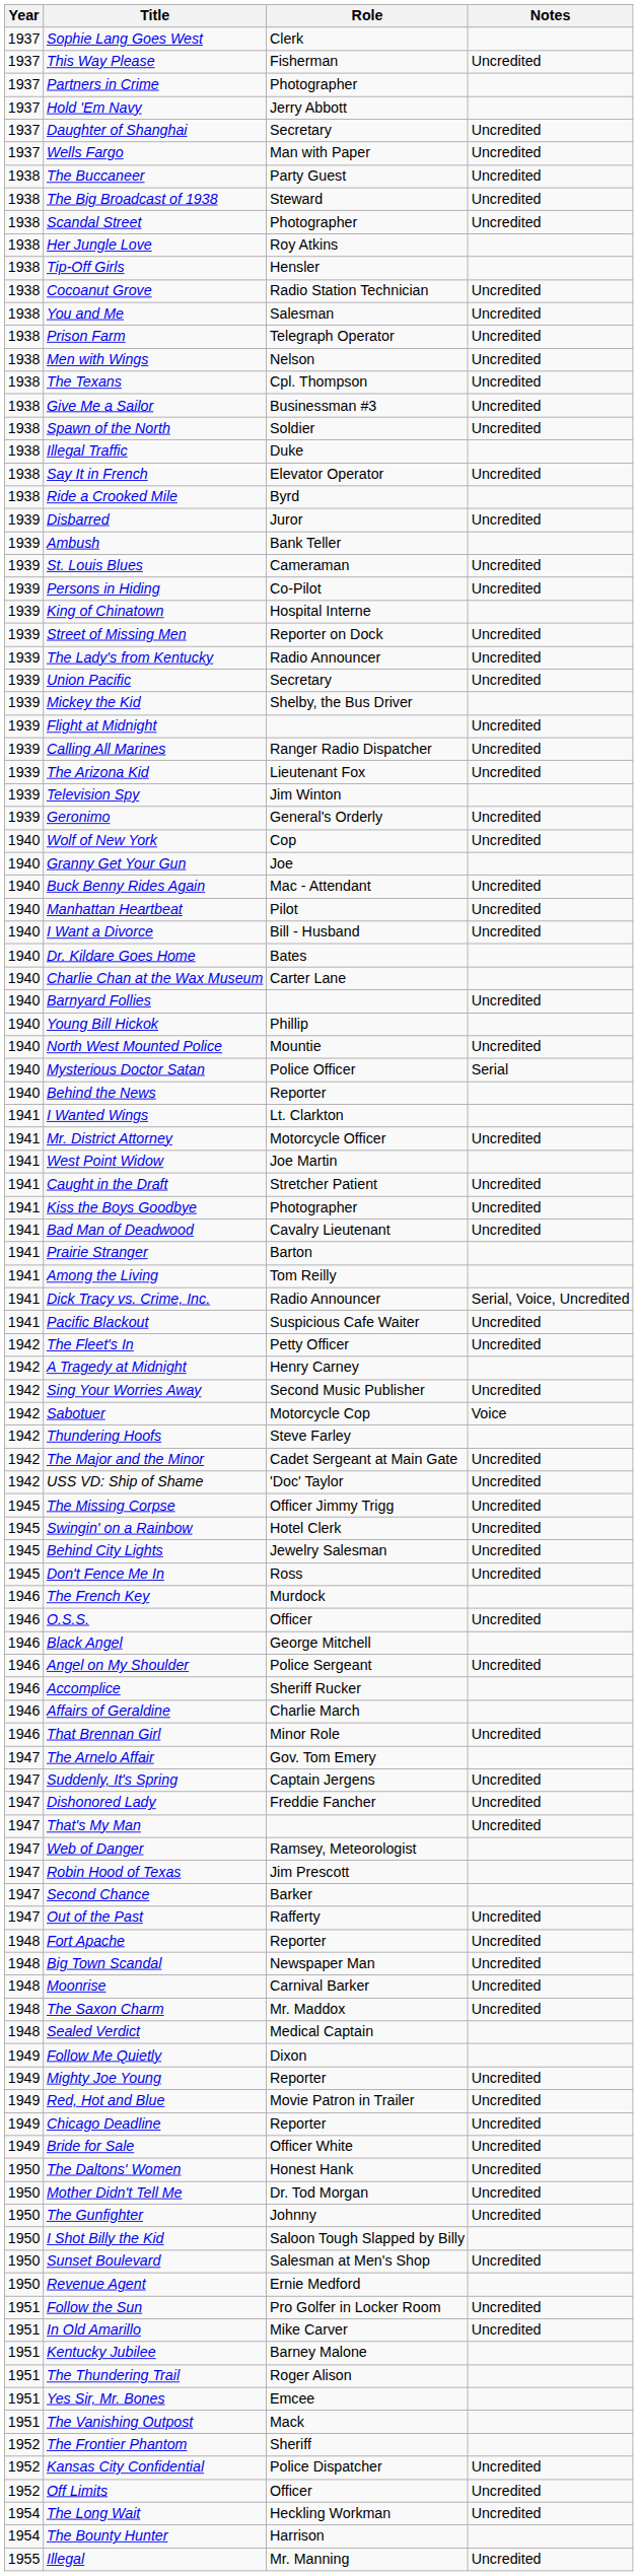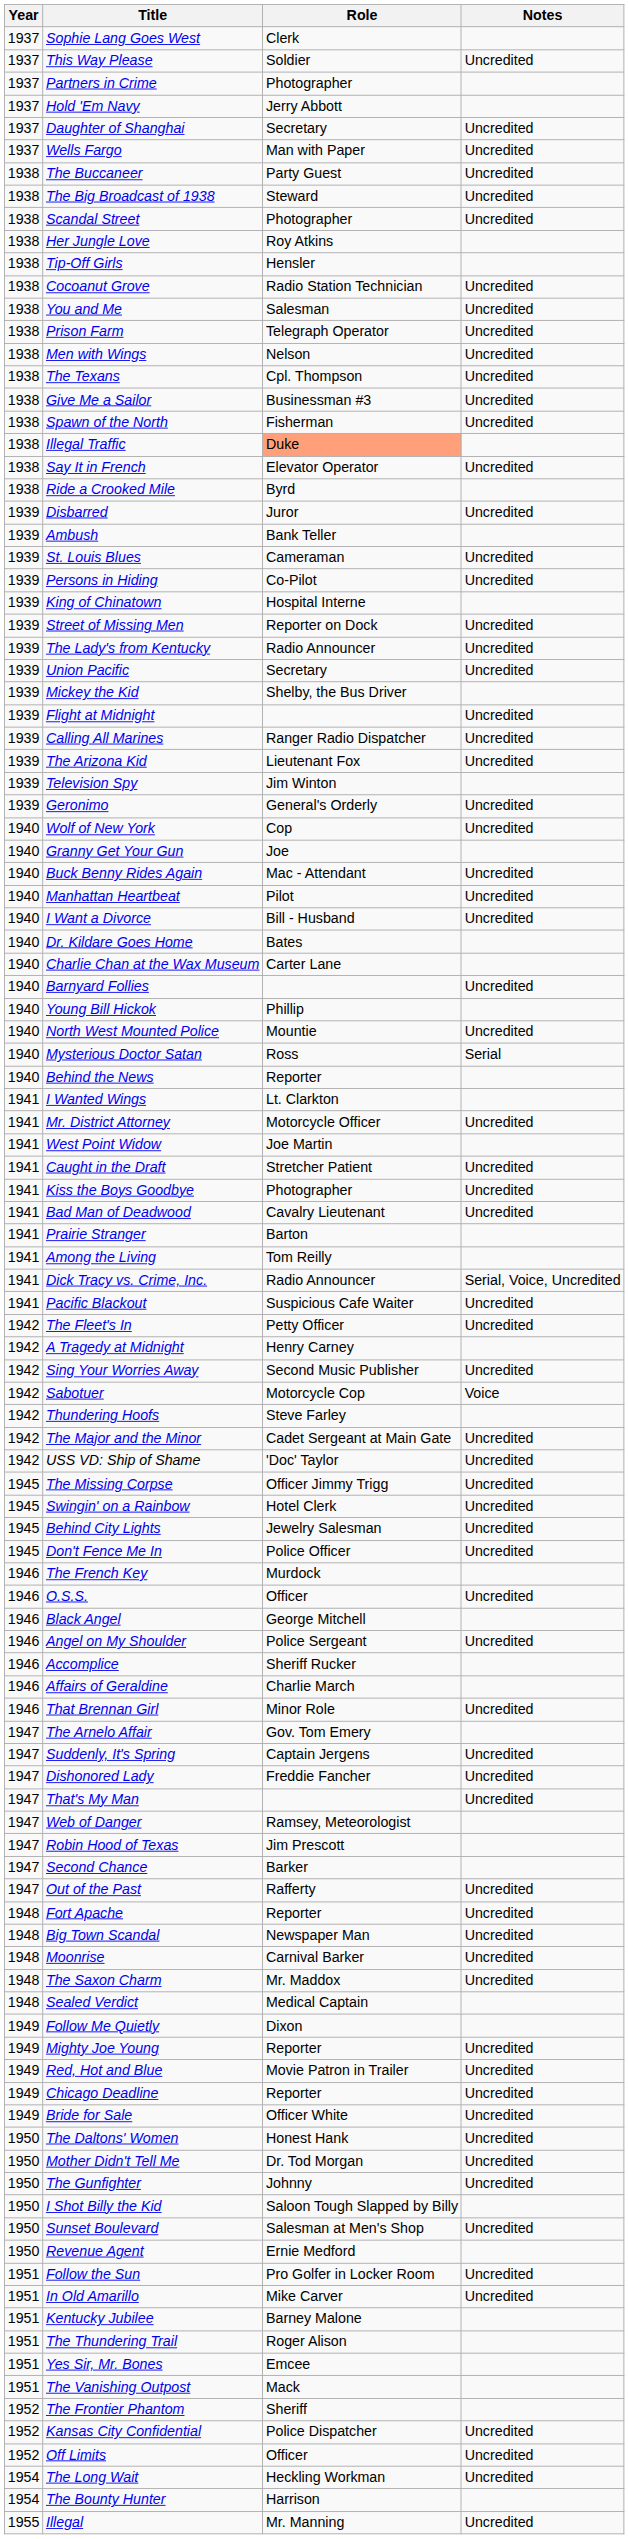 <table class="wikitable">
 <tr>
 <th>Year</th>
 <th>Title</th>
 <th>Role</th>
 <th>Notes</th>
 </tr>
 <tr>
 <td>1937</td>
 <td><em><a href='#'>Sophie Lang Goes West</a></em></td>
 <td>Clerk</td>
 <td></td>
 </tr>
 <tr>
 <td>1937</td>
 <td><em><a href='#'>This Way Please</a></em></td>
-<td>Fisherman</td>
+<td>Soldier</td>
 <td>Uncredited</td>
 </tr>
 <tr>
 <td>1937</td>
 <td><em><a href='#'>Partners in Crime</a></em></td>
 <td>Photographer</td>
 <td></td>
 </tr>
 <tr>
 <td>1937</td>
 <td><em><a href='#'>Hold 'Em Navy</a></em></td>
 <td>Jerry Abbott</td>
 <td></td>
 </tr>
 <tr>
 <td>1937</td>
 <td><em><a href='#'>Daughter of Shanghai</a></em></td>
 <td>Secretary</td>
 <td>Uncredited</td>
 </tr>
 <tr>
 <td>1937</td>
 <td><em><a href='#'>Wells Fargo</a></em></td>
 <td>Man with Paper</td>
 <td>Uncredited</td>
 </tr>
 <tr>
 <td>1938</td>
 <td><em><a href='#'>The Buccaneer</a></em></td>
 <td>Party Guest</td>
 <td>Uncredited</td>
 </tr>
 <tr>
 <td>1938</td>
 <td><em><a href='#'>The Big Broadcast of 1938</a></em></td>
 <td>Steward</td>
 <td>Uncredited</td>
 </tr>
 <tr>
 <td>1938</td>
 <td><em><a href='#'>Scandal Street</a></em></td>
 <td>Photographer</td>
 <td>Uncredited</td>
 </tr>
 <tr>
 <td>1938</td>
 <td><em><a href='#'>Her Jungle Love</a></em></td>
 <td>Roy Atkins</td>
 <td></td>
 </tr>
 <tr>
 <td>1938</td>
 <td><em><a href='#'>Tip-Off Girls</a></em></td>
 <td>Hensler</td>
 <td></td>
 </tr>
 <tr>
 <td>1938</td>
 <td><em><a href='#'>Cocoanut Grove</a></em></td>
 <td>Radio Station Technician</td>
 <td>Uncredited</td>
 </tr>
 <tr>
 <td>1938</td>
 <td><em><a href='#'>You and Me</a></em></td>
 <td>Salesman</td>
 <td>Uncredited</td>
 </tr>
 <tr>
 <td>1938</td>
 <td><em><a href='#'>Prison Farm</a></em></td>
 <td>Telegraph Operator</td>
 <td>Uncredited</td>
 </tr>
 <tr>
 <td>1938</td>
 <td><em><a href='#'>Men with Wings</a></em></td>
 <td>Nelson</td>
 <td>Uncredited</td>
 </tr>
 <tr>
 <td>1938</td>
 <td><em><a href='#'>The Texans</a></em></td>
 <td>Cpl. Thompson</td>
 <td>Uncredited</td>
 </tr>
 <tr>
 <td>1938</td>
 <td><em><a href='#'>Give Me a Sailor</a></em></td>
 <td>Businessman #3</td>
 <td>Uncredited</td>
 </tr>
 <tr>
 <td>1938</td>
 <td><em><a href='#'>Spawn of the North</a></em></td>
-<td>Soldier</td>
+<td>Fisherman</td>
 <td>Uncredited</td>
 </tr>
 <tr>
 <td>1938</td>
 <td><em><a href='#'>Illegal Traffic</a></em></td>
-<td>Duke</td>
+<td style="background: lightsalmon;">Duke</td>
 <td></td>
 </tr>
 <tr>
 <td>1938</td>
 <td><em><a href='#'>Say It in French</a></em></td>
 <td>Elevator Operator</td>
 <td>Uncredited</td>
 </tr>
 <tr>
 <td>1938</td>
 <td><em><a href='#'>Ride a Crooked Mile</a></em></td>
 <td>Byrd</td>
 <td></td>
 </tr>
 <tr>
 <td>1939</td>
 <td><em><a href='#'>Disbarred</a></em></td>
 <td>Juror</td>
 <td>Uncredited</td>
 </tr>
 <tr>
 <td>1939</td>
 <td><em><a href='#'>Ambush</a></em></td>
 <td>Bank Teller</td>
 <td></td>
 </tr>
 <tr>
 <td>1939</td>
 <td><em><a href='#'>St. Louis Blues</a></em></td>
 <td>Cameraman</td>
 <td>Uncredited</td>
 </tr>
 <tr>
 <td>1939</td>
 <td><em><a href='#'>Persons in Hiding</a></em></td>
 <td>Co-Pilot</td>
 <td>Uncredited</td>
 </tr>
 <tr>
 <td>1939</td>
 <td><em><a href='#'>King of Chinatown</a></em></td>
 <td>Hospital Interne</td>
 <td></td>
 </tr>
 <tr>
 <td>1939</td>
 <td><em><a href='#'>Street of Missing Men</a></em></td>
 <td>Reporter on Dock</td>
 <td>Uncredited</td>
 </tr>
 <tr>
 <td>1939</td>
 <td><em><a href='#'>The Lady's from Kentucky</a></em></td>
 <td>Radio Announcer</td>
 <td>Uncredited</td>
 </tr>
 <tr>
 <td>1939</td>
 <td><em><a href='#'>Union Pacific</a></em></td>
 <td>Secretary</td>
 <td>Uncredited</td>
 </tr>
 <tr>
 <td>1939</td>
 <td><em><a href='#'>Mickey the Kid</a></em></td>
 <td>Shelby, the Bus Driver</td>
 <td></td>
 </tr>
 <tr>
 <td>1939</td>
 <td><em><a href='#'>Flight at Midnight</a></em></td>
 <td></td>
 <td>Uncredited</td>
 </tr>
 <tr>
 <td>1939</td>
 <td><em><a href='#'>Calling All Marines</a></em></td>
 <td>Ranger Radio Dispatcher</td>
 <td>Uncredited</td>
 </tr>
 <tr>
 <td>1939</td>
 <td><em><a href='#'>The Arizona Kid</a></em></td>
 <td>Lieutenant Fox</td>
 <td>Uncredited</td>
 </tr>
 <tr>
 <td>1939</td>
 <td><em><a href='#'>Television Spy</a></em></td>
 <td>Jim Winton</td>
 <td></td>
 </tr>
 <tr>
 <td>1939</td>
 <td><em><a href='#'>Geronimo</a></em></td>
 <td>General's Orderly</td>
 <td>Uncredited</td>
 </tr>
 <tr>
 <td>1940</td>
 <td><em><a href='#'>Wolf of New York</a></em></td>
 <td>Cop</td>
 <td>Uncredited</td>
 </tr>
 <tr>
 <td>1940</td>
 <td><em><a href='#'>Granny Get Your Gun</a></em></td>
 <td>Joe</td>
 <td></td>
 </tr>
 <tr>
 <td>1940</td>
 <td><em><a href='#'>Buck Benny Rides Again</a></em></td>
 <td>Mac - Attendant</td>
 <td>Uncredited</td>
 </tr>
 <tr>
 <td>1940</td>
 <td><em><a href='#'>Manhattan Heartbeat</a></em></td>
 <td>Pilot</td>
 <td>Uncredited</td>
 </tr>
 <tr>
 <td>1940</td>
 <td><em><a href='#'>I Want a Divorce</a></em></td>
 <td>Bill - Husband</td>
 <td>Uncredited</td>
 </tr>
 <tr>
 <td>1940</td>
 <td><em><a href='#'>Dr. Kildare Goes Home</a></em></td>
 <td>Bates</td>
 <td></td>
 </tr>
 <tr>
 <td>1940</td>
 <td><em><a href='#'>Charlie Chan at the Wax Museum</a></em></td>
 <td>Carter Lane</td>
 <td></td>
 </tr>
 <tr>
 <td>1940</td>
 <td><em><a href='#'>Barnyard Follies</a></em></td>
 <td></td>
 <td>Uncredited</td>
 </tr>
 <tr>
 <td>1940</td>
 <td><em><a href='#'>Young Bill Hickok</a></em></td>
 <td>Phillip</td>
 <td></td>
 </tr>
 <tr>
 <td>1940</td>
 <td><em><a href='#'>North West Mounted Police</a></em></td>
 <td>Mountie</td>
 <td>Uncredited</td>
 </tr>
 <tr>
 <td>1940</td>
 <td><em><a href='#'>Mysterious Doctor Satan</a></em></td>
-<td>Police Officer</td>
+<td>Ross</td>
 <td>Serial</td>
 </tr>
 <tr>
 <td>1940</td>
 <td><em><a href='#'>Behind the News</a></em></td>
 <td>Reporter</td>
 <td></td>
 </tr>
 <tr>
 <td>1941</td>
 <td><em><a href='#'>I Wanted Wings</a></em></td>
 <td>Lt. Clarkton</td>
 <td></td>
 </tr>
 <tr>
 <td>1941</td>
 <td><em><a href='#'>Mr. District Attorney</a></em></td>
 <td>Motorcycle Officer</td>
 <td>Uncredited</td>
 </tr>
 <tr>
 <td>1941</td>
 <td><em><a href='#'>West Point Widow</a></em></td>
 <td>Joe Martin</td>
 <td></td>
 </tr>
 <tr>
 <td>1941</td>
 <td><em><a href='#'>Caught in the Draft</a></em></td>
 <td>Stretcher Patient</td>
 <td>Uncredited</td>
 </tr>
 <tr>
 <td>1941</td>
 <td><em><a href='#'>Kiss the Boys Goodbye</a></em></td>
 <td>Photographer</td>
 <td>Uncredited</td>
 </tr>
 <tr>
 <td>1941</td>
 <td><em><a href='#'>Bad Man of Deadwood</a></em></td>
 <td>Cavalry Lieutenant</td>
 <td>Uncredited</td>
 </tr>
 <tr>
 <td>1941</td>
 <td><em><a href='#'>Prairie Stranger</a></em></td>
 <td>Barton</td>
 <td></td>
 </tr>
 <tr>
 <td>1941</td>
 <td><em><a href='#'>Among the Living</a></em></td>
 <td>Tom Reilly</td>
 <td></td>
 </tr>
 <tr>
 <td>1941</td>
 <td><em><a href='#'>Dick Tracy vs. Crime, Inc.</a></em></td>
 <td>Radio Announcer</td>
 <td>Serial, Voice, Uncredited</td>
 </tr>
 <tr>
 <td>1941</td>
 <td><em><a href='#'>Pacific Blackout</a></em></td>
 <td>Suspicious Cafe Waiter</td>
 <td>Uncredited</td>
 </tr>
 <tr>
 <td>1942</td>
 <td><em><a href='#'>The Fleet's In</a></em></td>
 <td>Petty Officer</td>
 <td>Uncredited</td>
 </tr>
 <tr>
 <td>1942</td>
 <td><em><a href='#'>A Tragedy at Midnight</a></em></td>
 <td>Henry Carney</td>
 <td></td>
 </tr>
 <tr>
 <td>1942</td>
 <td><em><a href='#'>Sing Your Worries Away</a></em></td>
 <td>Second Music Publisher</td>
 <td>Uncredited</td>
 </tr>
 <tr>
 <td>1942</td>
 <td><em><a href='#'>Sabotuer</a></em></td>
 <td>Motorcycle Cop</td>
 <td>Voice</td>
 </tr>
 <tr>
 <td>1942</td>
 <td><em><a href='#'>Thundering Hoofs</a></em></td>
 <td>Steve Farley</td>
 <td></td>
 </tr>
 <tr>
 <td>1942</td>
 <td><em><a href='#'>The Major and the Minor</a></em></td>
 <td>Cadet Sergeant at Main Gate</td>
 <td>Uncredited</td>
 </tr>
 <tr>
 <td>1942</td>
 <td><em>USS VD: Ship of Shame</em></td>
 <td>'Doc' Taylor</td>
 <td>Uncredited</td>
 </tr>
 <tr>
 <td>1945</td>
 <td><em><a href='#'>The Missing Corpse</a></em></td>
 <td>Officer Jimmy Trigg</td>
 <td>Uncredited</td>
 </tr>
 <tr>
 <td>1945</td>
 <td><em><a href='#'>Swingin' on a Rainbow</a></em></td>
 <td>Hotel Clerk</td>
 <td>Uncredited</td>
 </tr>
 <tr>
 <td>1945</td>
 <td><em><a href='#'>Behind City Lights</a></em></td>
 <td>Jewelry Salesman</td>
 <td>Uncredited</td>
 </tr>
 <tr>
 <td>1945</td>
 <td><em><a href='#'>Don't Fence Me In</a></em></td>
-<td>Ross</td>
+<td>Police Officer</td>
 <td>Uncredited</td>
 </tr>
 <tr>
 <td>1946</td>
 <td><em><a href='#'>The French Key</a></em></td>
 <td>Murdock</td>
 <td></td>
 </tr>
 <tr>
 <td>1946</td>
 <td><em><a href='#'>O.S.S.</a></em></td>
 <td>Officer</td>
 <td>Uncredited</td>
 </tr>
 <tr>
 <td>1946</td>
 <td><em><a href='#'>Black Angel</a></em></td>
 <td>George Mitchell</td>
 <td></td>
 </tr>
 <tr>
 <td>1946</td>
 <td><em><a href='#'>Angel on My Shoulder</a></em></td>
 <td>Police Sergeant</td>
 <td>Uncredited</td>
 </tr>
 <tr>
 <td>1946</td>
 <td><em><a href='#'>Accomplice</a></em></td>
 <td>Sheriff Rucker</td>
 <td></td>
 </tr>
 <tr>
 <td>1946</td>
 <td><em><a href='#'>Affairs of Geraldine</a></em></td>
 <td>Charlie March</td>
 <td></td>
 </tr>
 <tr>
 <td>1946</td>
 <td><em><a href='#'>That Brennan Girl</a></em></td>
 <td>Minor Role</td>
 <td>Uncredited</td>
 </tr>
 <tr>
 <td>1947</td>
 <td><em><a href='#'>The Arnelo Affair</a></em></td>
 <td>Gov. Tom Emery</td>
 <td></td>
 </tr>
 <tr>
 <td>1947</td>
 <td><em><a href='#'>Suddenly, It's Spring</a></em></td>
 <td>Captain Jergens</td>
 <td>Uncredited</td>
 </tr>
 <tr>
 <td>1947</td>
 <td><em><a href='#'>Dishonored Lady</a></em></td>
 <td>Freddie Fancher</td>
 <td>Uncredited</td>
 </tr>
 <tr>
 <td>1947</td>
 <td><em><a href='#'>That's My Man</a></em></td>
 <td></td>
 <td>Uncredited</td>
 </tr>
 <tr>
 <td>1947</td>
 <td><em><a href='#'>Web of Danger</a></em></td>
 <td>Ramsey, Meteorologist</td>
 <td></td>
 </tr>
 <tr>
 <td>1947</td>
 <td><em><a href='#'>Robin Hood of Texas</a></em></td>
 <td>Jim Prescott</td>
 <td></td>
 </tr>
 <tr>
 <td>1947</td>
 <td><em><a href='#'>Second Chance</a></em></td>
 <td>Barker</td>
 <td></td>
 </tr>
 <tr>
 <td>1947</td>
 <td><em><a href='#'>Out of the Past</a></em></td>
 <td>Rafferty</td>
 <td>Uncredited</td>
 </tr>
 <tr>
 <td>1948</td>
 <td><em><a href='#'>Fort Apache</a></em></td>
 <td>Reporter</td>
 <td>Uncredited</td>
 </tr>
 <tr>
 <td>1948</td>
 <td><em><a href='#'>Big Town Scandal</a></em></td>
 <td>Newspaper Man</td>
 <td>Uncredited</td>
 </tr>
 <tr>
 <td>1948</td>
 <td><em><a href='#'>Moonrise</a></em></td>
 <td>Carnival Barker</td>
 <td>Uncredited</td>
 </tr>
 <tr>
 <td>1948</td>
 <td><em><a href='#'>The Saxon Charm</a></em></td>
 <td>Mr. Maddox</td>
 <td>Uncredited</td>
 </tr>
 <tr>
 <td>1948</td>
 <td><em><a href='#'>Sealed Verdict</a></em></td>
 <td>Medical Captain</td>
 <td></td>
 </tr>
 <tr>
 <td>1949</td>
 <td><em><a href='#'>Follow Me Quietly</a></em></td>
 <td>Dixon</td>
 <td></td>
 </tr>
 <tr>
 <td>1949</td>
 <td><em><a href='#'>Mighty Joe Young</a></em></td>
 <td>Reporter</td>
 <td>Uncredited</td>
 </tr>
 <tr>
 <td>1949</td>
 <td><em><a href='#'>Red, Hot and Blue</a></em></td>
 <td>Movie Patron in Trailer</td>
 <td>Uncredited</td>
 </tr>
 <tr>
 <td>1949</td>
 <td><em><a href='#'>Chicago Deadline</a></em></td>
 <td>Reporter</td>
 <td>Uncredited</td>
 </tr>
 <tr>
 <td>1949</td>
 <td><em><a href='#'>Bride for Sale</a></em></td>
 <td>Officer White</td>
 <td>Uncredited</td>
 </tr>
 <tr>
 <td>1950</td>
 <td><em><a href='#'>The Daltons' Women</a></em></td>
 <td>Honest Hank</td>
 <td>Uncredited</td>
 </tr>
 <tr>
 <td>1950</td>
 <td><em><a href='#'>Mother Didn't Tell Me</a></em></td>
 <td>Dr. Tod Morgan</td>
 <td>Uncredited</td>
 </tr>
 <tr>
 <td>1950</td>
 <td><em><a href='#'>The Gunfighter</a></em></td>
 <td>Johnny</td>
 <td>Uncredited</td>
 </tr>
 <tr>
 <td>1950</td>
 <td><em><a href='#'>I Shot Billy the Kid</a></em></td>
 <td>Saloon Tough Slapped by Billy</td>
 <td></td>
 </tr>
 <tr>
 <td>1950</td>
 <td><em><a href='#'>Sunset Boulevard</a></em></td>
 <td>Salesman at Men's Shop</td>
 <td>Uncredited</td>
 </tr>
 <tr>
 <td>1950</td>
 <td><em><a href='#'>Revenue Agent</a></em></td>
 <td>Ernie Medford</td>
 <td></td>
 </tr>
 <tr>
 <td>1951</td>
 <td><em><a href='#'>Follow the Sun</a></em></td>
 <td>Pro Golfer in Locker Room</td>
 <td>Uncredited</td>
 </tr>
 <tr>
 <td>1951</td>
 <td><em><a href='#'>In Old Amarillo</a></em></td>
 <td>Mike Carver</td>
 <td>Uncredited</td>
 </tr>
 <tr>
 <td>1951</td>
 <td><em><a href='#'>Kentucky Jubilee</a></em></td>
 <td>Barney Malone</td>
 <td></td>
 </tr>
 <tr>
 <td>1951</td>
 <td><em><a href='#'>The Thundering Trail</a></em></td>
 <td>Roger Alison</td>
 <td></td>
 </tr>
 <tr>
 <td>1951</td>
 <td><em><a href='#'>Yes Sir, Mr. Bones</a></em></td>
 <td>Emcee</td>
 <td></td>
 </tr>
 <tr>
 <td>1951</td>
 <td><em><a href='#'>The Vanishing Outpost</a></em></td>
 <td>Mack</td>
 <td></td>
 </tr>
 <tr>
 <td>1952</td>
 <td><em><a href='#'>The Frontier Phantom</a></em></td>
 <td>Sheriff</td>
 <td></td>
 </tr>
 <tr>
 <td>1952</td>
 <td><em><a href='#'>Kansas City Confidential</a></em></td>
 <td>Police Dispatcher</td>
 <td>Uncredited</td>
 </tr>
 <tr>
 <td>1952</td>
 <td><em><a href='#'>Off Limits</a></em></td>
 <td>Officer</td>
 <td>Uncredited</td>
 </tr>
 <tr>
 <td>1954</td>
 <td><em><a href='#'>The Long Wait</a></em></td>
 <td>Heckling Workman</td>
 <td>Uncredited</td>
 </tr>
 <tr>
 <td>1954</td>
 <td><em><a href='#'>The Bounty Hunter</a></em></td>
 <td>Harrison</td>
 <td></td>
 </tr>
 <tr>
 <td>1955</td>
 <td><em><a href='#'>Illegal</a></em></td>
 <td>Mr. Manning</td>
 <td>Uncredited</td>
 </tr>
 </table>
